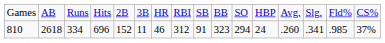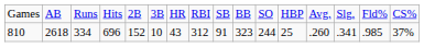 <table class="wikitable">
 <tr>
 <td>Games</td>
 <td><a href='#'>AB</a></td>
 <td><a href='#'>Runs</a></td>
 <td><a href='#'>Hits</a></td>
 <td><a href='#'>2B</a></td>
 <td><a href='#'>3B</a></td>
 <td><a href='#'>HR</a></td>
 <td><a href='#'>RBI</a></td>
 <td><a href='#'>SB</a></td>
 <td><a href='#'>BB</a></td>
 <td><a href='#'>SO</a></td>
 <td><a href='#'>HBP</a></td>
 <td><a href='#'>Avg.</a></td>
 <td><a href='#'>Slg.</a></td>
 <td><a href='#'>Fld%</a></td>
 <td><a href='#'>CS%</a></td>
 </tr>
 <tr>
 <td>810</td>
 <td>2618</td>
 <td>334</td>
 <td>696</td>
 <td>152</td>
-<td>11</td>
-<td>46</td>
+<td>10</td>
+<td>43</td>
 <td>312</td>
 <td>91</td>
 <td>323</td>
-<td>294</td>
-<td>24</td>
+<td>244</td>
+<td>25</td>
 <td>.260</td>
 <td>.341</td>
 <td>.985</td>
 <td>37%</td>
 </tr>
 </table>
